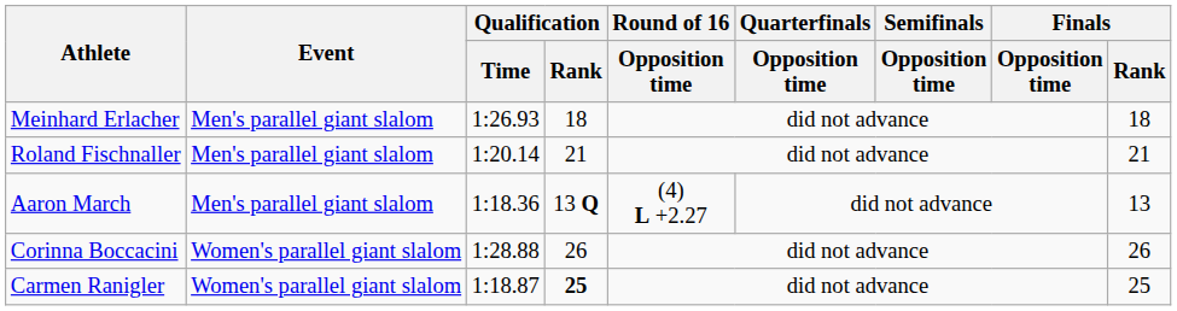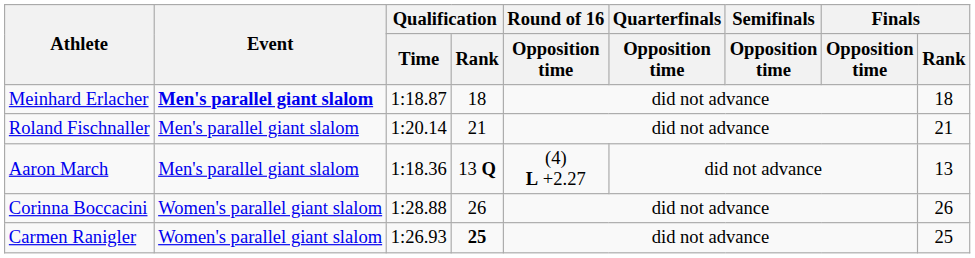 <table class="wikitable">
 <tr>
 <th rowspan="2">Athlete</th>
 <th rowspan="2">Event</th>
 <th colspan="2">Qualification</th>
 <th>Round of 16</th>
 <th>Quarterfinals</th>
 <th>Semifinals</th>
 <th colspan=2>Finals</th>
 </tr>
 <tr>
 <th>Time</th>
 <th>Rank</th>
 <th>Opposition<br>time</th>
 <th>Opposition<br>time</th>
 <th>Opposition<br>time</th>
 <th>Opposition<br>time</th>
 <th>Rank</th>
 </tr>
 <tr>
 <td><a href='#'>Meinhard Erlacher</a></td>
-<td><a href='#'>Men's parallel giant slalom</a></td>
-<td align="center">1:26.93</td>
+<td><strong><a href='#'>Men's parallel giant slalom</a></strong></td>
+<td align="center">1:18.87</td>
 <td align="center">18</td>
 <td colspan=4 align="center">did not advance</td>
 <td align="center">18</td>
 </tr>
 <tr>
 <td><a href='#'>Roland Fischnaller</a></td>
 <td><a href='#'>Men's parallel giant slalom</a></td>
 <td align="center">1:20.14</td>
 <td align="center">21</td>
 <td colspan=4 align="center">did not advance</td>
 <td align="center">21</td>
 </tr>
 <tr>
 <td><a href='#'>Aaron March</a></td>
 <td><a href='#'>Men's parallel giant slalom</a></td>
 <td align="center">1:18.36</td>
 <td align="center">13 <strong>Q</strong></td>
 <td align="center"> (4)<br><strong>L</strong> +2.27</td>
 <td colspan=3 align="center">did not advance</td>
 <td align="center">13</td>
 </tr>
 <tr>
 <td><a href='#'>Corinna Boccacini</a></td>
 <td><a href='#'>Women's parallel giant slalom</a></td>
 <td align="center">1:28.88</td>
 <td align="center">26</td>
 <td colspan=4 align="center">did not advance</td>
 <td align="center">26</td>
 </tr>
 <tr>
 <td><a href='#'>Carmen Ranigler</a></td>
 <td><a href='#'>Women's parallel giant slalom</a></td>
-<td align="center">1:18.87</td>
+<td align="center">1:26.93</td>
 <td align="center"><strong>25</strong></td>
 <td colspan=4 align="center">did not advance</td>
 <td align="center">25</td>
 </tr>
 </table>
